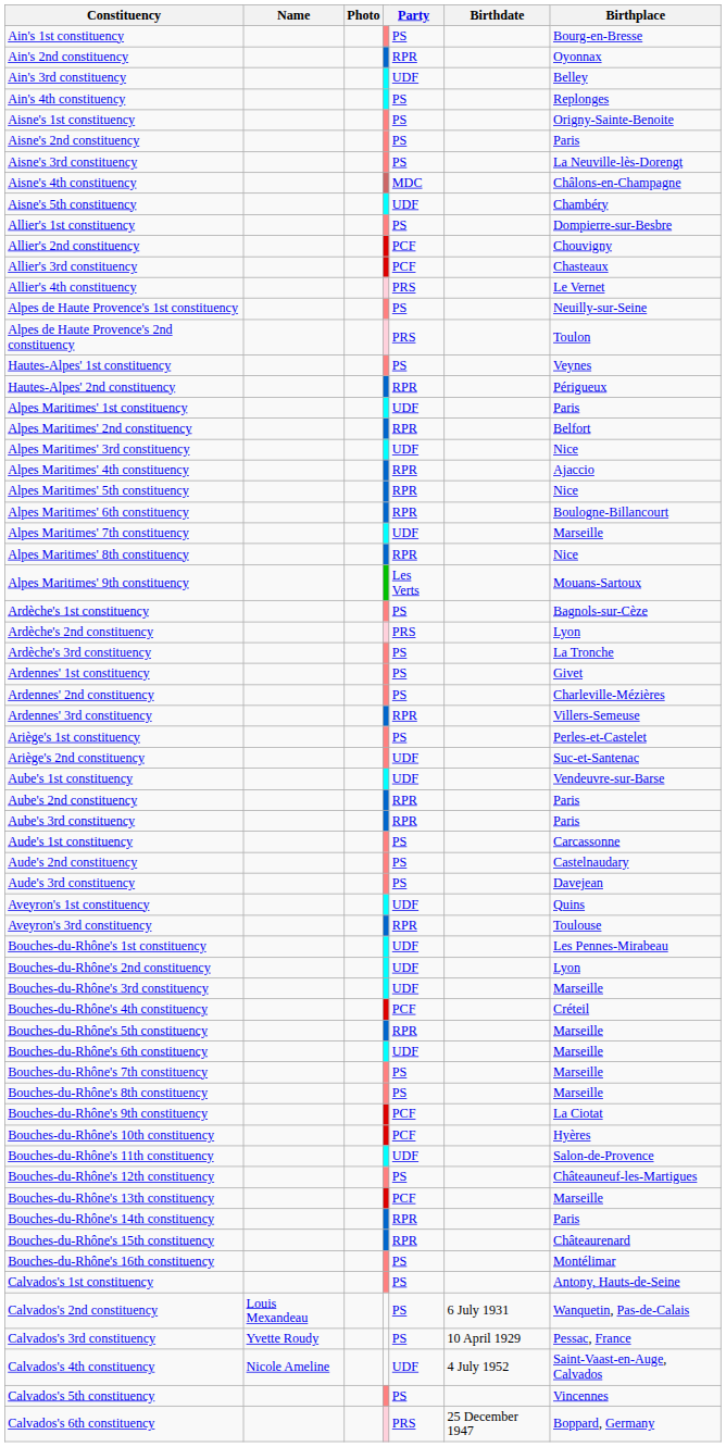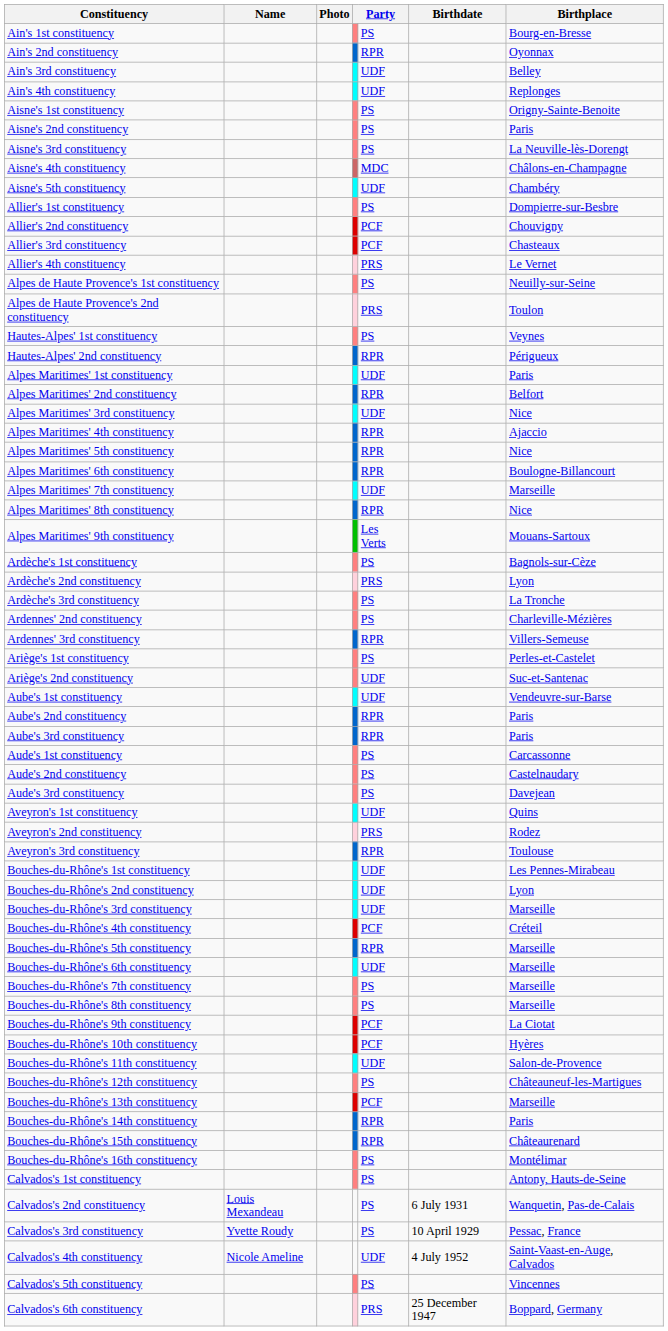 <table class="wikitable sortable centre">
 <tr align="left">
 <th>Constituency</th>
 <th>Name</th>
 <th>Photo</th>
 <th colspan=2><a href='#'>Party</a></th>
 <th>Birthdate</th>
 <th>Birthplace</th>
 </tr>
 <tr>
 <td><a href='#'>Ain's 1st constituency</a></td>
 <td></td>
 <td></td>
 <td bgcolor="#ff8080"></td>
 <td><a href='#'>PS</a></td>
 <td></td>
 <td><a href='#'>Bourg-en-Bresse</a></td>
 </tr>
 <tr>
 <td><a href='#'>Ain's 2nd constituency</a></td>
 <td></td>
 <td></td>
 <td bgcolor="#0066cc"></td>
 <td><a href='#'>RPR</a></td>
 <td></td>
 <td><a href='#'>Oyonnax</a></td>
 </tr>
 <tr>
 <td><a href='#'>Ain's 3rd constituency</a></td>
 <td></td>
 <td></td>
 <td bgcolor="#00FFFF"></td>
 <td><a href='#'>UDF</a></td>
 <td></td>
 <td><a href='#'>Belley</a></td>
 </tr>
 <tr>
 <td><a href='#'>Ain's 4th constituency</a></td>
 <td></td>
 <td></td>
 <td bgcolor="#00FFFF"></td>
-<td><a href='#'>PS</a></td>
+<td><a href='#'>UDF</a></td>
 <td></td>
 <td><a href='#'>Replonges</a></td>
 </tr>
 <tr>
 <td><a href='#'>Aisne's 1st constituency</a></td>
 <td></td>
 <td></td>
 <td bgcolor="#ff8080"></td>
 <td><a href='#'>PS</a></td>
 <td></td>
 <td><a href='#'>Origny-Sainte-Benoite</a></td>
 </tr>
 <tr>
 <td><a href='#'>Aisne's 2nd constituency</a></td>
 <td></td>
 <td></td>
 <td bgcolor="#ff8080"></td>
 <td><a href='#'>PS</a></td>
 <td></td>
 <td><a href='#'>Paris</a></td>
 </tr>
 <tr>
 <td><a href='#'>Aisne's 3rd constituency</a></td>
 <td></td>
 <td></td>
 <td bgcolor="#ff8080"></td>
 <td><a href='#'>PS</a></td>
 <td></td>
 <td><a href='#'>La Neuville-lès-Dorengt</a></td>
 </tr>
 <tr>
 <td><a href='#'>Aisne's 4th constituency</a></td>
 <td></td>
 <td></td>
 <td bgcolor="#cc6666"></td>
 <td><a href='#'>MDC</a></td>
 <td></td>
 <td><a href='#'>Châlons-en-Champagne</a></td>
 </tr>
 <tr>
 <td><a href='#'>Aisne's 5th constituency</a></td>
 <td></td>
 <td></td>
 <td bgcolor="#00FFFF"></td>
 <td><a href='#'>UDF</a></td>
 <td></td>
 <td><a href='#'>Chambéry</a></td>
 </tr>
 <tr>
 <td><a href='#'>Allier's 1st constituency</a></td>
 <td></td>
 <td></td>
 <td bgcolor="#ff8080"></td>
 <td><a href='#'>PS</a></td>
 <td></td>
 <td><a href='#'>Dompierre-sur-Besbre</a></td>
 </tr>
 <tr>
 <td><a href='#'>Allier's 2nd constituency</a></td>
 <td></td>
 <td></td>
 <td bgcolor="#dd0000"></td>
 <td><a href='#'>PCF</a></td>
 <td></td>
 <td><a href='#'>Chouvigny</a></td>
 </tr>
 <tr>
 <td><a href='#'>Allier's 3rd constituency</a></td>
 <td></td>
 <td></td>
 <td bgcolor="#dd0000"></td>
 <td><a href='#'>PCF</a></td>
 <td></td>
 <td><a href='#'>Chasteaux</a></td>
 </tr>
 <tr>
 <td><a href='#'>Allier's 4th constituency</a></td>
 <td></td>
 <td></td>
 <td bgcolor="#ffd1dc"></td>
 <td><a href='#'>PRS</a></td>
 <td></td>
 <td><a href='#'>Le Vernet</a></td>
 </tr>
 <tr>
 <td><a href='#'>Alpes de Haute Provence's 1st constituency</a></td>
 <td></td>
 <td></td>
 <td bgcolor="#ff8080"></td>
 <td><a href='#'>PS</a></td>
 <td></td>
 <td><a href='#'>Neuilly-sur-Seine</a></td>
 </tr>
 <tr>
 <td><a href='#'>Alpes de Haute Provence's 2nd constituency</a></td>
 <td></td>
 <td></td>
 <td bgcolor="#ffd1dc"></td>
 <td><a href='#'>PRS</a></td>
 <td></td>
 <td><a href='#'>Toulon</a></td>
 </tr>
 <tr>
 <td><a href='#'>Hautes-Alpes' 1st constituency</a></td>
 <td></td>
 <td></td>
 <td bgcolor="#ff8080"></td>
 <td><a href='#'>PS</a></td>
 <td></td>
 <td><a href='#'>Veynes</a></td>
 </tr>
 <tr>
 <td><a href='#'>Hautes-Alpes' 2nd constituency</a></td>
 <td></td>
 <td></td>
 <td bgcolor="#0066cc"></td>
 <td><a href='#'>RPR</a></td>
 <td></td>
 <td><a href='#'>Périgueux</a></td>
 </tr>
 <tr>
 <td><a href='#'>Alpes Maritimes' 1st constituency</a></td>
 <td></td>
 <td></td>
 <td bgcolor="#00FFFF"></td>
 <td><a href='#'>UDF</a></td>
 <td></td>
 <td><a href='#'>Paris</a></td>
 </tr>
 <tr>
 <td><a href='#'>Alpes Maritimes' 2nd constituency</a></td>
 <td></td>
 <td></td>
 <td bgcolor="#0066cc"></td>
 <td><a href='#'>RPR</a></td>
 <td></td>
 <td><a href='#'>Belfort</a></td>
 </tr>
 <tr>
 <td><a href='#'>Alpes Maritimes' 3rd constituency</a></td>
 <td></td>
 <td></td>
 <td bgcolor="#00FFFF"></td>
 <td><a href='#'>UDF</a></td>
 <td></td>
 <td><a href='#'>Nice</a></td>
 </tr>
 <tr>
 <td><a href='#'>Alpes Maritimes' 4th constituency</a></td>
 <td></td>
 <td></td>
 <td bgcolor="#0066cc"></td>
 <td><a href='#'>RPR</a></td>
 <td></td>
 <td><a href='#'>Ajaccio</a></td>
 </tr>
 <tr>
 <td><a href='#'>Alpes Maritimes' 5th constituency</a></td>
 <td></td>
 <td></td>
 <td bgcolor="#0066cc"></td>
 <td><a href='#'>RPR</a></td>
 <td></td>
 <td><a href='#'>Nice</a></td>
 </tr>
 <tr>
 <td><a href='#'>Alpes Maritimes' 6th constituency</a></td>
 <td></td>
 <td></td>
 <td bgcolor="#0066cc"></td>
 <td><a href='#'>RPR</a></td>
 <td></td>
 <td><a href='#'>Boulogne-Billancourt</a></td>
 </tr>
 <tr>
 <td><a href='#'>Alpes Maritimes' 7th constituency</a></td>
 <td></td>
 <td></td>
 <td bgcolor="#00FFFF"></td>
 <td><a href='#'>UDF</a></td>
 <td></td>
 <td><a href='#'>Marseille</a></td>
 </tr>
 <tr>
 <td><a href='#'>Alpes Maritimes' 8th constituency</a></td>
 <td></td>
 <td></td>
 <td bgcolor="#0066cc"></td>
 <td><a href='#'>RPR</a></td>
 <td></td>
 <td><a href='#'>Nice</a></td>
 </tr>
 <tr>
 <td><a href='#'>Alpes Maritimes' 9th constituency</a></td>
 <td></td>
 <td></td>
 <td bgcolor="#00c000"></td>
 <td><a href='#'>Les Verts</a></td>
 <td></td>
 <td><a href='#'>Mouans-Sartoux</a></td>
 </tr>
 <tr>
 <td><a href='#'>Ardèche's 1st constituency</a></td>
 <td></td>
 <td></td>
 <td bgcolor="#ff8080"></td>
 <td><a href='#'>PS</a></td>
 <td></td>
 <td><a href='#'>Bagnols-sur-Cèze</a></td>
 </tr>
 <tr>
 <td><a href='#'>Ardèche's 2nd constituency</a></td>
 <td></td>
 <td></td>
 <td bgcolor="#ffd1dc"></td>
 <td><a href='#'>PRS</a></td>
 <td></td>
 <td><a href='#'>Lyon</a></td>
 </tr>
 <tr>
 <td><a href='#'>Ardèche's 3rd constituency</a></td>
 <td></td>
 <td></td>
 <td bgcolor="#ff8080"></td>
 <td><a href='#'>PS</a></td>
 <td></td>
 <td><a href='#'>La Tronche</a></td>
 </tr>
 <tr>
-<td><a href='#'>Ardennes' 1st constituency</a></td>
-<td></td>
-<td></td>
-<td bgcolor="#ff8080"></td>
-<td><a href='#'>PS</a></td>
-<td></td>
-<td><a href='#'>Givet</a></td>
-</tr>
-<tr>
 <td><a href='#'>Ardennes' 2nd constituency</a></td>
 <td></td>
 <td></td>
 <td bgcolor="#ff8080"></td>
 <td><a href='#'>PS</a></td>
 <td></td>
 <td><a href='#'>Charleville-Mézières</a></td>
 </tr>
 <tr>
 <td><a href='#'>Ardennes' 3rd constituency</a></td>
 <td></td>
 <td></td>
 <td bgcolor="#0066cc"></td>
 <td><a href='#'>RPR</a></td>
 <td></td>
 <td><a href='#'>Villers-Semeuse</a></td>
 </tr>
 <tr>
 <td><a href='#'>Ariège's 1st constituency</a></td>
 <td></td>
 <td></td>
 <td bgcolor="#ff8080"></td>
 <td><a href='#'>PS</a></td>
 <td></td>
 <td><a href='#'>Perles-et-Castelet</a></td>
 </tr>
 <tr>
 <td><a href='#'>Ariège's 2nd constituency</a></td>
 <td></td>
 <td></td>
 <td bgcolor="#ff8080"></td>
 <td><a href='#'>UDF</a></td>
 <td></td>
 <td><a href='#'>Suc-et-Santenac</a></td>
 </tr>
 <tr>
 <td><a href='#'>Aube's 1st constituency</a></td>
 <td></td>
 <td></td>
 <td bgcolor="#00FFFF"></td>
 <td><a href='#'>UDF</a></td>
 <td></td>
 <td><a href='#'>Vendeuvre-sur-Barse</a></td>
 </tr>
 <tr>
 <td><a href='#'>Aube's 2nd constituency</a></td>
 <td></td>
 <td></td>
 <td bgcolor="#0066cc"></td>
 <td><a href='#'>RPR</a></td>
 <td></td>
 <td><a href='#'>Paris</a></td>
 </tr>
 <tr>
 <td><a href='#'>Aube's 3rd constituency</a></td>
 <td></td>
 <td></td>
 <td bgcolor="#0066cc"></td>
 <td><a href='#'>RPR</a></td>
 <td></td>
 <td><a href='#'>Paris</a></td>
 </tr>
 <tr>
 <td><a href='#'>Aude's 1st constituency</a></td>
 <td></td>
 <td></td>
 <td bgcolor="#ff8080"></td>
 <td><a href='#'>PS</a></td>
 <td></td>
 <td><a href='#'>Carcassonne</a></td>
 </tr>
 <tr>
 <td><a href='#'>Aude's 2nd constituency</a></td>
 <td></td>
 <td></td>
 <td bgcolor="#ff8080"></td>
 <td><a href='#'>PS</a></td>
 <td></td>
 <td><a href='#'>Castelnaudary</a></td>
 </tr>
 <tr>
 <td><a href='#'>Aude's 3rd constituency</a></td>
 <td></td>
 <td></td>
 <td bgcolor="#ff8080"></td>
 <td><a href='#'>PS</a></td>
 <td></td>
 <td><a href='#'>Davejean</a></td>
 </tr>
 <tr>
 <td><a href='#'>Aveyron's 1st constituency</a></td>
 <td></td>
 <td></td>
 <td bgcolor="#00FFFF"></td>
 <td><a href='#'>UDF</a></td>
 <td></td>
 <td><a href='#'>Quins</a></td>
+</tr>
+<tr>
+<td><a href='#'>Aveyron's 2nd constituency</a></td>
+<td></td>
+<td></td>
+<td bgcolor="#ffd1dc"></td>
+<td><a href='#'>PRS</a></td>
+<td></td>
+<td><a href='#'>Rodez</a></td>
 </tr>
 <tr>
 <td><a href='#'>Aveyron's 3rd constituency</a></td>
 <td></td>
 <td></td>
 <td bgcolor="#0066cc"></td>
 <td><a href='#'>RPR</a></td>
 <td></td>
 <td><a href='#'>Toulouse</a></td>
 </tr>
 <tr>
 <td><a href='#'>Bouches-du-Rhône's 1st constituency</a></td>
 <td></td>
 <td></td>
 <td bgcolor="#00FFFF"></td>
 <td><a href='#'>UDF</a></td>
 <td></td>
 <td><a href='#'>Les Pennes-Mirabeau</a></td>
 </tr>
 <tr>
 <td><a href='#'>Bouches-du-Rhône's 2nd constituency</a></td>
 <td></td>
 <td></td>
 <td bgcolor="#00FFFF"></td>
 <td><a href='#'>UDF</a></td>
 <td></td>
 <td><a href='#'>Lyon</a></td>
 </tr>
 <tr>
 <td><a href='#'>Bouches-du-Rhône's 3rd constituency</a></td>
 <td></td>
 <td></td>
 <td bgcolor="#00FFFF"></td>
 <td><a href='#'>UDF</a></td>
 <td></td>
 <td><a href='#'>Marseille</a></td>
 </tr>
 <tr>
 <td><a href='#'>Bouches-du-Rhône's 4th constituency</a></td>
 <td></td>
 <td></td>
 <td bgcolor="#dd0000"></td>
 <td><a href='#'>PCF</a></td>
 <td></td>
 <td><a href='#'>Créteil</a></td>
 </tr>
 <tr>
 <td><a href='#'>Bouches-du-Rhône's 5th constituency</a></td>
 <td></td>
 <td></td>
 <td bgcolor="#0066cc"></td>
 <td><a href='#'>RPR</a></td>
 <td></td>
 <td><a href='#'>Marseille</a></td>
 </tr>
 <tr>
 <td><a href='#'>Bouches-du-Rhône's 6th constituency</a></td>
 <td></td>
 <td></td>
 <td bgcolor="#00FFFF"></td>
 <td><a href='#'>UDF</a></td>
 <td></td>
 <td><a href='#'>Marseille</a></td>
 </tr>
 <tr>
 <td><a href='#'>Bouches-du-Rhône's 7th constituency</a></td>
 <td></td>
 <td></td>
 <td bgcolor="#ff8080"></td>
 <td><a href='#'>PS</a></td>
 <td></td>
 <td><a href='#'>Marseille</a></td>
 </tr>
 <tr>
 <td><a href='#'>Bouches-du-Rhône's 8th constituency</a></td>
 <td></td>
 <td></td>
 <td bgcolor="#ff8080"></td>
 <td><a href='#'>PS</a></td>
 <td></td>
 <td><a href='#'>Marseille</a></td>
 </tr>
 <tr>
 <td><a href='#'>Bouches-du-Rhône's 9th constituency</a></td>
 <td></td>
 <td></td>
 <td bgcolor="#dd0000"></td>
 <td><a href='#'>PCF</a></td>
 <td></td>
 <td><a href='#'>La Ciotat</a></td>
 </tr>
 <tr>
 <td><a href='#'>Bouches-du-Rhône's 10th constituency</a></td>
 <td></td>
 <td></td>
 <td bgcolor="#dd0000"></td>
 <td><a href='#'>PCF</a></td>
 <td></td>
 <td><a href='#'>Hyères</a></td>
 </tr>
 <tr>
 <td><a href='#'>Bouches-du-Rhône's 11th constituency</a></td>
 <td></td>
 <td></td>
 <td bgcolor="#00FFFF"></td>
 <td><a href='#'>UDF</a></td>
 <td></td>
 <td><a href='#'>Salon-de-Provence</a></td>
 </tr>
 <tr>
 <td><a href='#'>Bouches-du-Rhône's 12th constituency</a></td>
 <td></td>
 <td></td>
 <td bgcolor="#ff8080"></td>
 <td><a href='#'>PS</a></td>
 <td></td>
 <td><a href='#'>Châteauneuf-les-Martigues</a></td>
 </tr>
 <tr>
 <td><a href='#'>Bouches-du-Rhône's 13th constituency</a></td>
 <td></td>
 <td></td>
 <td bgcolor="#dd0000"></td>
 <td><a href='#'>PCF</a></td>
 <td></td>
 <td><a href='#'>Marseille</a></td>
 </tr>
 <tr>
 <td><a href='#'>Bouches-du-Rhône's 14th constituency</a></td>
 <td></td>
 <td></td>
 <td bgcolor="#0066cc"></td>
 <td><a href='#'>RPR</a></td>
 <td></td>
 <td><a href='#'>Paris</a></td>
 </tr>
 <tr>
 <td><a href='#'>Bouches-du-Rhône's 15th constituency</a></td>
 <td></td>
 <td></td>
 <td bgcolor="#0066cc"></td>
 <td><a href='#'>RPR</a></td>
 <td></td>
 <td><a href='#'>Châteaurenard</a></td>
 </tr>
 <tr>
 <td><a href='#'>Bouches-du-Rhône's 16th constituency</a></td>
 <td></td>
 <td></td>
 <td bgcolor="#ff8080"></td>
 <td><a href='#'>PS</a></td>
 <td></td>
 <td><a href='#'>Montélimar</a></td>
 </tr>
 <tr>
 <td><a href='#'>Calvados's 1st constituency</a></td>
 <td></td>
 <td></td>
 <td bgcolor="#ff8080"></td>
 <td><a href='#'>PS</a></td>
 <td></td>
 <td><a href='#'>Antony, Hauts-de-Seine</a></td>
 </tr>
 <tr>
 <td><a href='#'>Calvados's 2nd constituency</a></td>
 <td><a href='#'>Louis Mexandeau</a></td>
 <td></td>
 <td></td>
 <td><a href='#'>PS</a></td>
 <td>6 July 1931</td>
 <td><a href='#'>Wanquetin</a>, <a href='#'>Pas-de-Calais</a></td>
 </tr>
 <tr>
 <td><a href='#'>Calvados's 3rd constituency</a></td>
 <td><a href='#'>Yvette Roudy</a></td>
 <td></td>
 <td></td>
 <td><a href='#'>PS</a></td>
 <td>10 April 1929</td>
 <td><a href='#'>Pessac</a>, <a href='#'>France</a></td>
 </tr>
 <tr>
 <td><a href='#'>Calvados's 4th constituency</a></td>
 <td><a href='#'>Nicole Ameline</a></td>
 <td></td>
 <td></td>
 <td><a href='#'>UDF</a></td>
 <td>4 July 1952</td>
 <td><a href='#'>Saint-Vaast-en-Auge</a>, <a href='#'>Calvados</a></td>
 </tr>
 <tr>
 <td><a href='#'>Calvados's 5th constituency</a></td>
 <td></td>
 <td></td>
 <td bgcolor="#ff8080"></td>
 <td><a href='#'>PS</a></td>
 <td></td>
 <td><a href='#'>Vincennes</a></td>
 </tr>
 <tr>
 <td><a href='#'>Calvados's 6th constituency</a></td>
 <td></td>
 <td></td>
 <td bgcolor="ffd1dc"></td>
 <td><a href='#'>PRS</a></td>
 <td>25 December 1947</td>
 <td><a href='#'>Boppard</a>, <a href='#'>Germany</a></td>
 </tr>
 </table>
